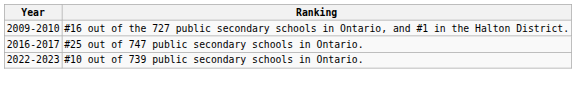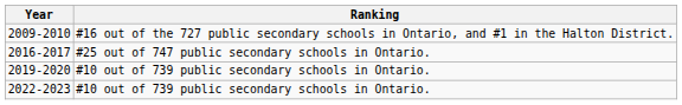 <table class="wikitable">
 <tr>
 <th>Year</th>
 <th>Ranking</th>
 </tr>
 <tr>
 <td>2009-2010</td>
 <td>#16 out of the 727 public secondary schools in Ontario, and #1 in the Halton District.</td>
 </tr>
 <tr>
 <td>2016-2017</td>
 <td>#25 out of 747 public secondary schools in Ontario.</td>
 </tr>
 <tr>
+<td>2019-2020</td>
+<td>#10 out of 739 public secondary schools in Ontario.</td>
+</tr>
+<tr>
 <td>2022-2023</td>
 <td>#10 out of 739 public secondary schools in Ontario.</td>
 </tr>
 </table>
